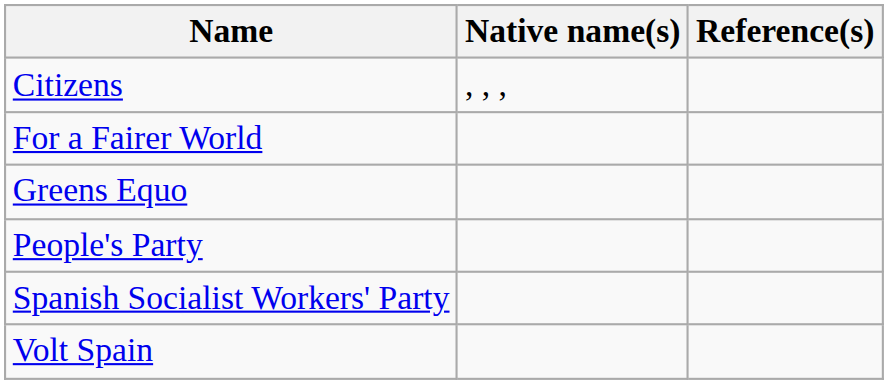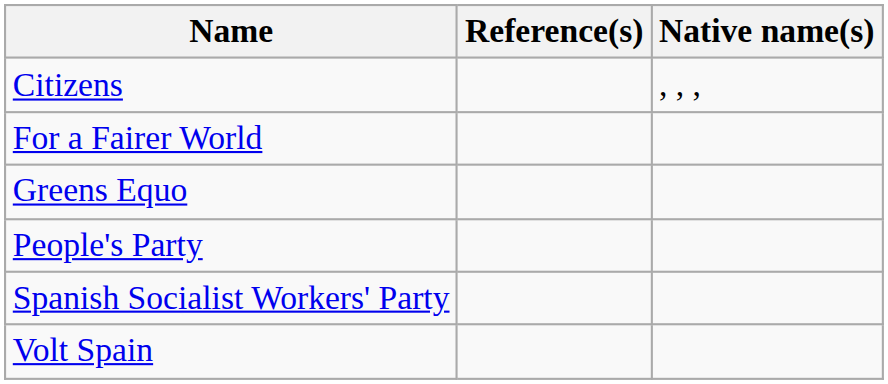 <table class="wikitable">
 <tr>
 <th>Name</th>
+<th>Reference(s)</th>
 <th>Native name(s)</th>
-<th>Reference(s)</th>
 </tr>
 <tr>
 <td><a href='#'>Citizens</a></td>
+<td></td>
 <td>, , , </td>
-<td></td>
 </tr>
 <tr>
 <td><a href='#'>For a Fairer World</a></td>
 <td></td>
 <td></td>
 </tr>
 <tr>
 <td><a href='#'>Greens Equo</a></td>
 <td></td>
 <td></td>
 </tr>
 <tr>
 <td><a href='#'>People's Party</a></td>
 <td></td>
 <td></td>
 </tr>
 <tr>
 <td><a href='#'>Spanish Socialist Workers' Party</a></td>
 <td></td>
 <td></td>
 </tr>
 <tr>
 <td><a href='#'>Volt Spain</a></td>
 <td></td>
 <td></td>
 </tr>
 </table>
